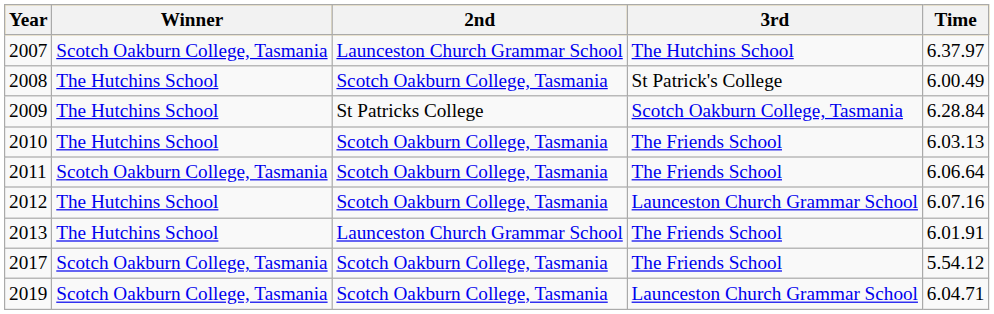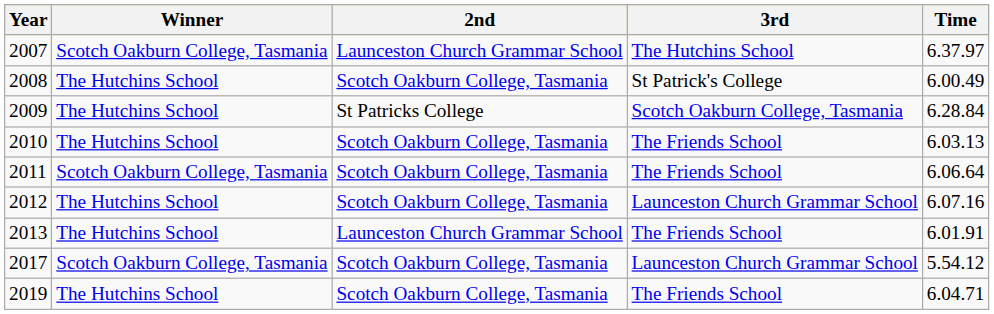 <table class="wikitable">
 <tr style="background:#fc3;">
 <th>Year</th>
 <th>Winner</th>
 <th>2nd</th>
 <th>3rd</th>
 <th>Time</th>
 </tr>
 <tr>
 <td>2007</td>
 <td><a href='#'>Scotch Oakburn College, Tasmania</a></td>
 <td><a href='#'>Launceston Church Grammar School</a></td>
 <td><a href='#'>The Hutchins School</a></td>
 <td>6.37.97</td>
 </tr>
 <tr>
 <td>2008</td>
 <td><a href='#'>The Hutchins School</a></td>
 <td><a href='#'>Scotch Oakburn College, Tasmania</a></td>
 <td>St Patrick's College</td>
 <td>6.00.49</td>
 </tr>
 <tr>
 <td>2009</td>
 <td><a href='#'>The Hutchins School</a></td>
 <td>St Patricks College</td>
 <td><a href='#'>Scotch Oakburn College, Tasmania</a></td>
 <td>6.28.84</td>
 </tr>
 <tr>
 <td>2010</td>
 <td><a href='#'>The Hutchins School</a></td>
 <td><a href='#'>Scotch Oakburn College, Tasmania</a></td>
 <td><a href='#'>The Friends School</a></td>
 <td>6.03.13</td>
 </tr>
 <tr>
 <td>2011</td>
 <td><a href='#'>Scotch Oakburn College, Tasmania</a></td>
 <td><a href='#'>Scotch Oakburn College, Tasmania</a></td>
 <td><a href='#'>The Friends School</a></td>
 <td>6.06.64</td>
 </tr>
 <tr>
 <td>2012</td>
 <td><a href='#'>The Hutchins School</a></td>
 <td><a href='#'>Scotch Oakburn College, Tasmania</a></td>
 <td><a href='#'>Launceston Church Grammar School</a></td>
 <td>6.07.16</td>
 </tr>
 <tr>
 <td>2013</td>
 <td><a href='#'>The Hutchins School</a></td>
 <td><a href='#'>Launceston Church Grammar School</a></td>
 <td><a href='#'>The Friends School</a></td>
 <td>6.01.91</td>
 </tr>
 <tr>
 <td>2017</td>
 <td><a href='#'>Scotch Oakburn College, Tasmania</a></td>
 <td><a href='#'>Scotch Oakburn College, Tasmania</a></td>
-<td><a href='#'>The Friends School</a></td>
+<td><a href='#'>Launceston Church Grammar School</a></td>
 <td>5.54.12</td>
 </tr>
 <tr>
 <td>2019</td>
+<td><a href='#'>The Hutchins School</a></td>
 <td><a href='#'>Scotch Oakburn College, Tasmania</a></td>
-<td><a href='#'>Scotch Oakburn College, Tasmania</a></td>
-<td><a href='#'>Launceston Church Grammar School</a></td>
+<td><a href='#'>The Friends School</a></td>
 <td>6.04.71</td>
 </tr>
 </table>
